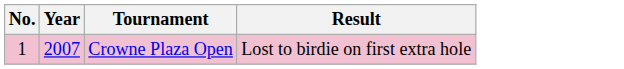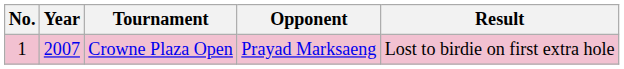 <table class="wikitable" style="font-size:95%;">
 <tr>
 <th>No.</th>
 <th>Year</th>
 <th>Tournament</th>
+<th>Opponent</th>
 <th>Result</th>
 </tr>
 <tr style="background:#F2C1D1;">
 <td align=center>1</td>
 <td><a href='#'>2007</a></td>
 <td><a href='#'>Crowne Plaza Open</a></td>
+<td> <a href='#'>Prayad Marksaeng</a></td>
 <td>Lost to birdie on first extra hole</td>
 </tr>
 </table>
